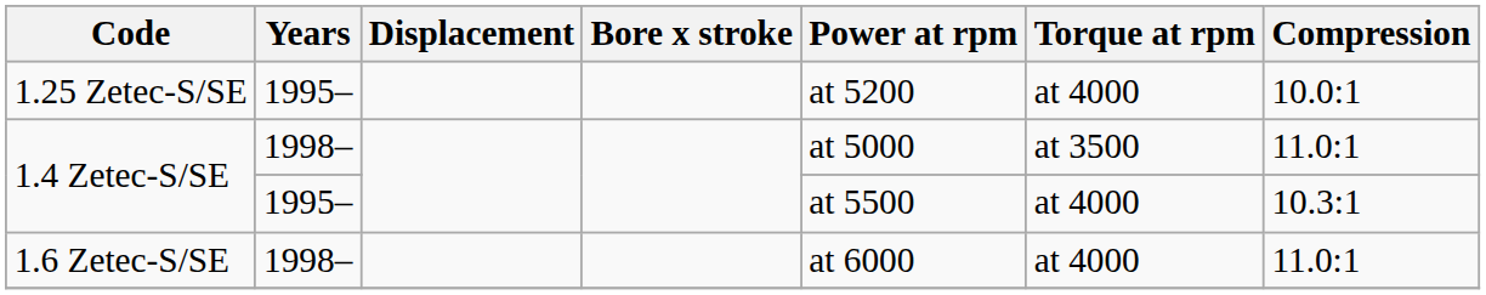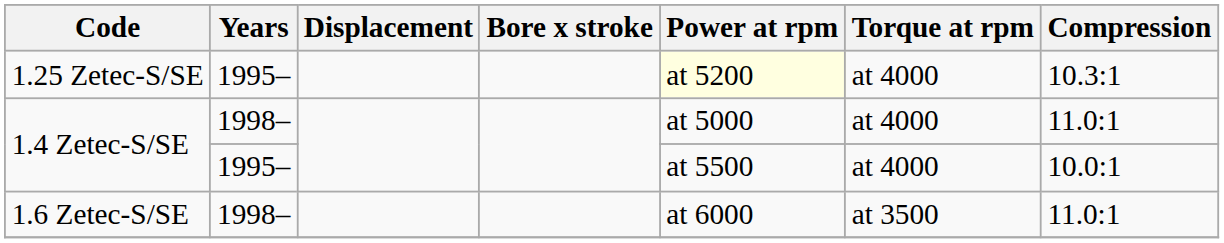 <table class="wikitable">
 <tr>
 <th>Code</th>
 <th>Years</th>
 <th>Displacement</th>
 <th>Bore x stroke</th>
 <th>Power at rpm</th>
 <th>Torque at rpm</th>
 <th>Compression</th>
 </tr>
 <tr>
 <td>1.25 Zetec-S/SE</td>
 <td>1995–</td>
 <td></td>
 <td></td>
-<td> at 5200</td>
+<td style="background: lightyellow;"> at 5200</td>
 <td> at 4000</td>
-<td>10.0:1</td>
+<td>10.3:1</td>
 </tr>
 <tr>
 <td rowspan=2>1.4 Zetec-S/SE</td>
 <td>1998–</td>
 <td rowspan=2></td>
 <td rowspan=2></td>
 <td> at 5000</td>
-<td> at 3500</td>
+<td> at 4000</td>
 <td>11.0:1</td>
 </tr>
 <tr>
 <td>1995–</td>
 <td> at 5500</td>
 <td> at 4000</td>
-<td>10.3:1</td>
+<td>10.0:1</td>
 </tr>
 <tr>
 <td>1.6 Zetec-S/SE</td>
 <td>1998–</td>
 <td></td>
 <td></td>
 <td> at 6000</td>
-<td> at 4000</td>
+<td> at 3500</td>
 <td>11.0:1</td>
 </tr>
 <tr>
 </tr>
 </table>
